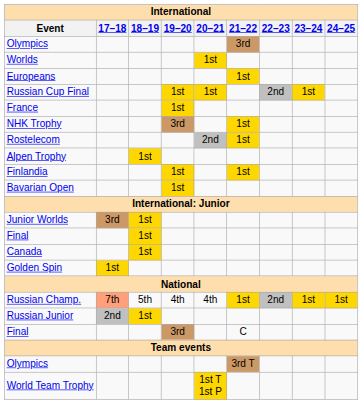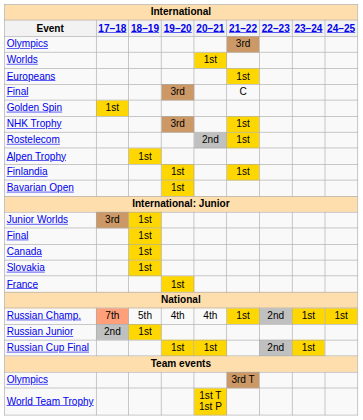 <table class="wikitable" style="text-align:center">
 <tr>
 <th style="background-color: #ffdead; " colspan=9 align=center>International</th>
 </tr>
 <tr>
 <th>Event</th>
 <th><a href='#'>17–18</a></th>
 <th><a href='#'>18–19</a></th>
 <th><a href='#'>19–20</a></th>
 <th><a href='#'>20–21</a></th>
 <th><a href='#'>21–22</a></th>
 <th><a href='#'>22–23</a></th>
 <th><a href='#'>23–24</a></th>
 <th><a href='#'>24–25</a></th>
 </tr>
 <tr>
 <td align=left><a href='#'>Olympics</a></td>
 <td></td>
 <td></td>
 <td></td>
 <td></td>
 <td bgcolor=cc9966>3rd</td>
 <td></td>
 <td></td>
 <td></td>
 </tr>
 <tr>
 <td align=left><a href='#'>Worlds</a></td>
 <td></td>
 <td></td>
 <td></td>
 <td bgcolor=gold>1st</td>
 <td></td>
 <td></td>
 <td></td>
 <td></td>
 </tr>
 <tr>
 <td align=left><a href='#'>Europeans</a></td>
 <td></td>
 <td></td>
 <td></td>
 <td></td>
 <td bgcolor=gold>1st</td>
 <td></td>
 <td></td>
 <td></td>
 </tr>
 <tr>
-<td align=left><a href='#'>Russian Cup Final</a></td>
+<td align=left> <a href='#'>Final</a></td>
 <td></td>
 <td></td>
-<td bgcolor=gold>1st</td>
-<td bgcolor=gold>1st</td>
+<td bgcolor=cc9966>3rd</td>
 <td></td>
-<td bgcolor=silver>2nd</td>
-<td bgcolor=gold>1st</td>
+<td>C</td>
+<td></td>
+<td></td>
 <td></td>
 </tr>
 <tr>
-<td align=left> <a href='#'>France</a></td>
+<td align=left><a href='#'>Golden Spin</a></td>
+<td bgcolor=gold>1st</td>
 <td></td>
 <td></td>
-<td bgcolor=gold>1st</td>
 <td></td>
 <td></td>
 <td></td>
 <td></td>
 <td></td>
 </tr>
 <tr>
 <td align=left> <a href='#'>NHK Trophy</a></td>
 <td></td>
 <td></td>
 <td bgcolor=cc9966>3rd</td>
 <td></td>
 <td bgcolor=gold>1st</td>
 <td></td>
 <td></td>
 <td></td>
 </tr>
 <tr>
 <td align=left> <a href='#'>Rostelecom</a></td>
 <td></td>
 <td></td>
 <td></td>
 <td bgcolor=silver>2nd</td>
 <td bgcolor=gold>1st</td>
 <td></td>
 <td></td>
 <td></td>
 </tr>
 <tr>
 <td align=left> <a href='#'>Alpen Trophy</a></td>
 <td></td>
 <td bgcolor=gold>1st</td>
 <td></td>
 <td></td>
 <td></td>
 <td></td>
 <td></td>
 <td></td>
 </tr>
 <tr>
 <td align=left> <a href='#'>Finlandia</a></td>
 <td></td>
 <td></td>
 <td bgcolor=gold>1st</td>
 <td></td>
 <td bgcolor=gold>1st</td>
 <td></td>
 <td></td>
 <td></td>
 </tr>
 <tr>
 <td align=left><a href='#'>Bavarian Open</a></td>
 <td></td>
 <td></td>
 <td bgcolor=gold>1st</td>
 <td></td>
 <td></td>
 <td></td>
 <td></td>
 <td></td>
 </tr>
 <tr>
 <th style="background-color: #ffdead; " colspan=9 align=center>International: Junior</th>
 </tr>
 <tr>
 <td align=left><a href='#'>Junior Worlds</a></td>
 <td bgcolor=cc9966>3rd</td>
 <td bgcolor=gold>1st</td>
 <td></td>
 <td></td>
 <td></td>
 <td></td>
 <td></td>
 <td></td>
 </tr>
 <tr>
 <td align=left> <a href='#'>Final</a></td>
 <td></td>
 <td bgcolor=gold>1st</td>
 <td></td>
 <td></td>
 <td></td>
 <td></td>
 <td></td>
 <td></td>
 </tr>
 <tr>
 <td align=left> <a href='#'>Canada</a></td>
 <td></td>
 <td bgcolor=gold>1st</td>
 <td></td>
 <td></td>
 <td></td>
 <td></td>
 <td></td>
 <td></td>
 </tr>
 <tr>
-<td align=left><a href='#'>Golden Spin</a></td>
+<td align=left> <a href='#'>Slovakia</a></td>
+<td></td>
 <td bgcolor=gold>1st</td>
 <td></td>
 <td></td>
+<td></td>
+<td></td>
+<td></td>
+<td></td>
+</tr>
+<tr>
+<td align=left> <a href='#'>France</a></td>
+<td></td>
+<td></td>
+<td bgcolor=gold>1st</td>
 <td></td>
 <td></td>
 <td></td>
 <td></td>
 <td></td>
 </tr>
 <tr>
 <th style="background-color: #ffdead; " colspan=9 align=center>National</th>
 </tr>
 <tr>
 <td align=left><a href='#'>Russian Champ.</a></td>
 <td style="background: lightsalmon;">7th</td>
 <td>5th</td>
 <td>4th</td>
 <td>4th</td>
 <td bgcolor=gold>1st</td>
 <td bgcolor=silver>2nd</td>
 <td bgcolor=gold>1st</td>
 <td bgcolor=gold>1st</td>
 </tr>
 <tr>
 <td align=left><a href='#'>Russian Junior</a></td>
 <td bgcolor=silver>2nd</td>
 <td bgcolor=gold>1st</td>
 <td></td>
 <td></td>
 <td></td>
 <td></td>
 <td></td>
 <td></td>
 </tr>
 <tr>
-<td align=left> <a href='#'>Final</a></td>
+<td align=left><a href='#'>Russian Cup Final</a></td>
 <td></td>
 <td></td>
-<td bgcolor=cc9966>3rd</td>
+<td bgcolor=gold>1st</td>
+<td bgcolor=gold>1st</td>
 <td></td>
-<td>C</td>
-<td></td>
-<td></td>
+<td bgcolor=silver>2nd</td>
+<td bgcolor=gold>1st</td>
 <td></td>
 </tr>
 <tr>
 <th colspan=9 style="background-color: #ffdead; " align="center">Team events</th>
 </tr>
 <tr>
 <td align=left><a href='#'>Olympics</a></td>
 <td></td>
 <td></td>
 <td></td>
 <td></td>
 <td bgcolor=cc9966>3rd T</td>
 <td></td>
 <td></td>
 <td></td>
 </tr>
 <tr>
 <td align=left><a href='#'>World Team Trophy</a></td>
 <td></td>
 <td></td>
 <td></td>
 <td bgcolor=gold>1st T<br>1st P</td>
 <td></td>
 <td></td>
 <td></td>
 </tr>
 </table>
